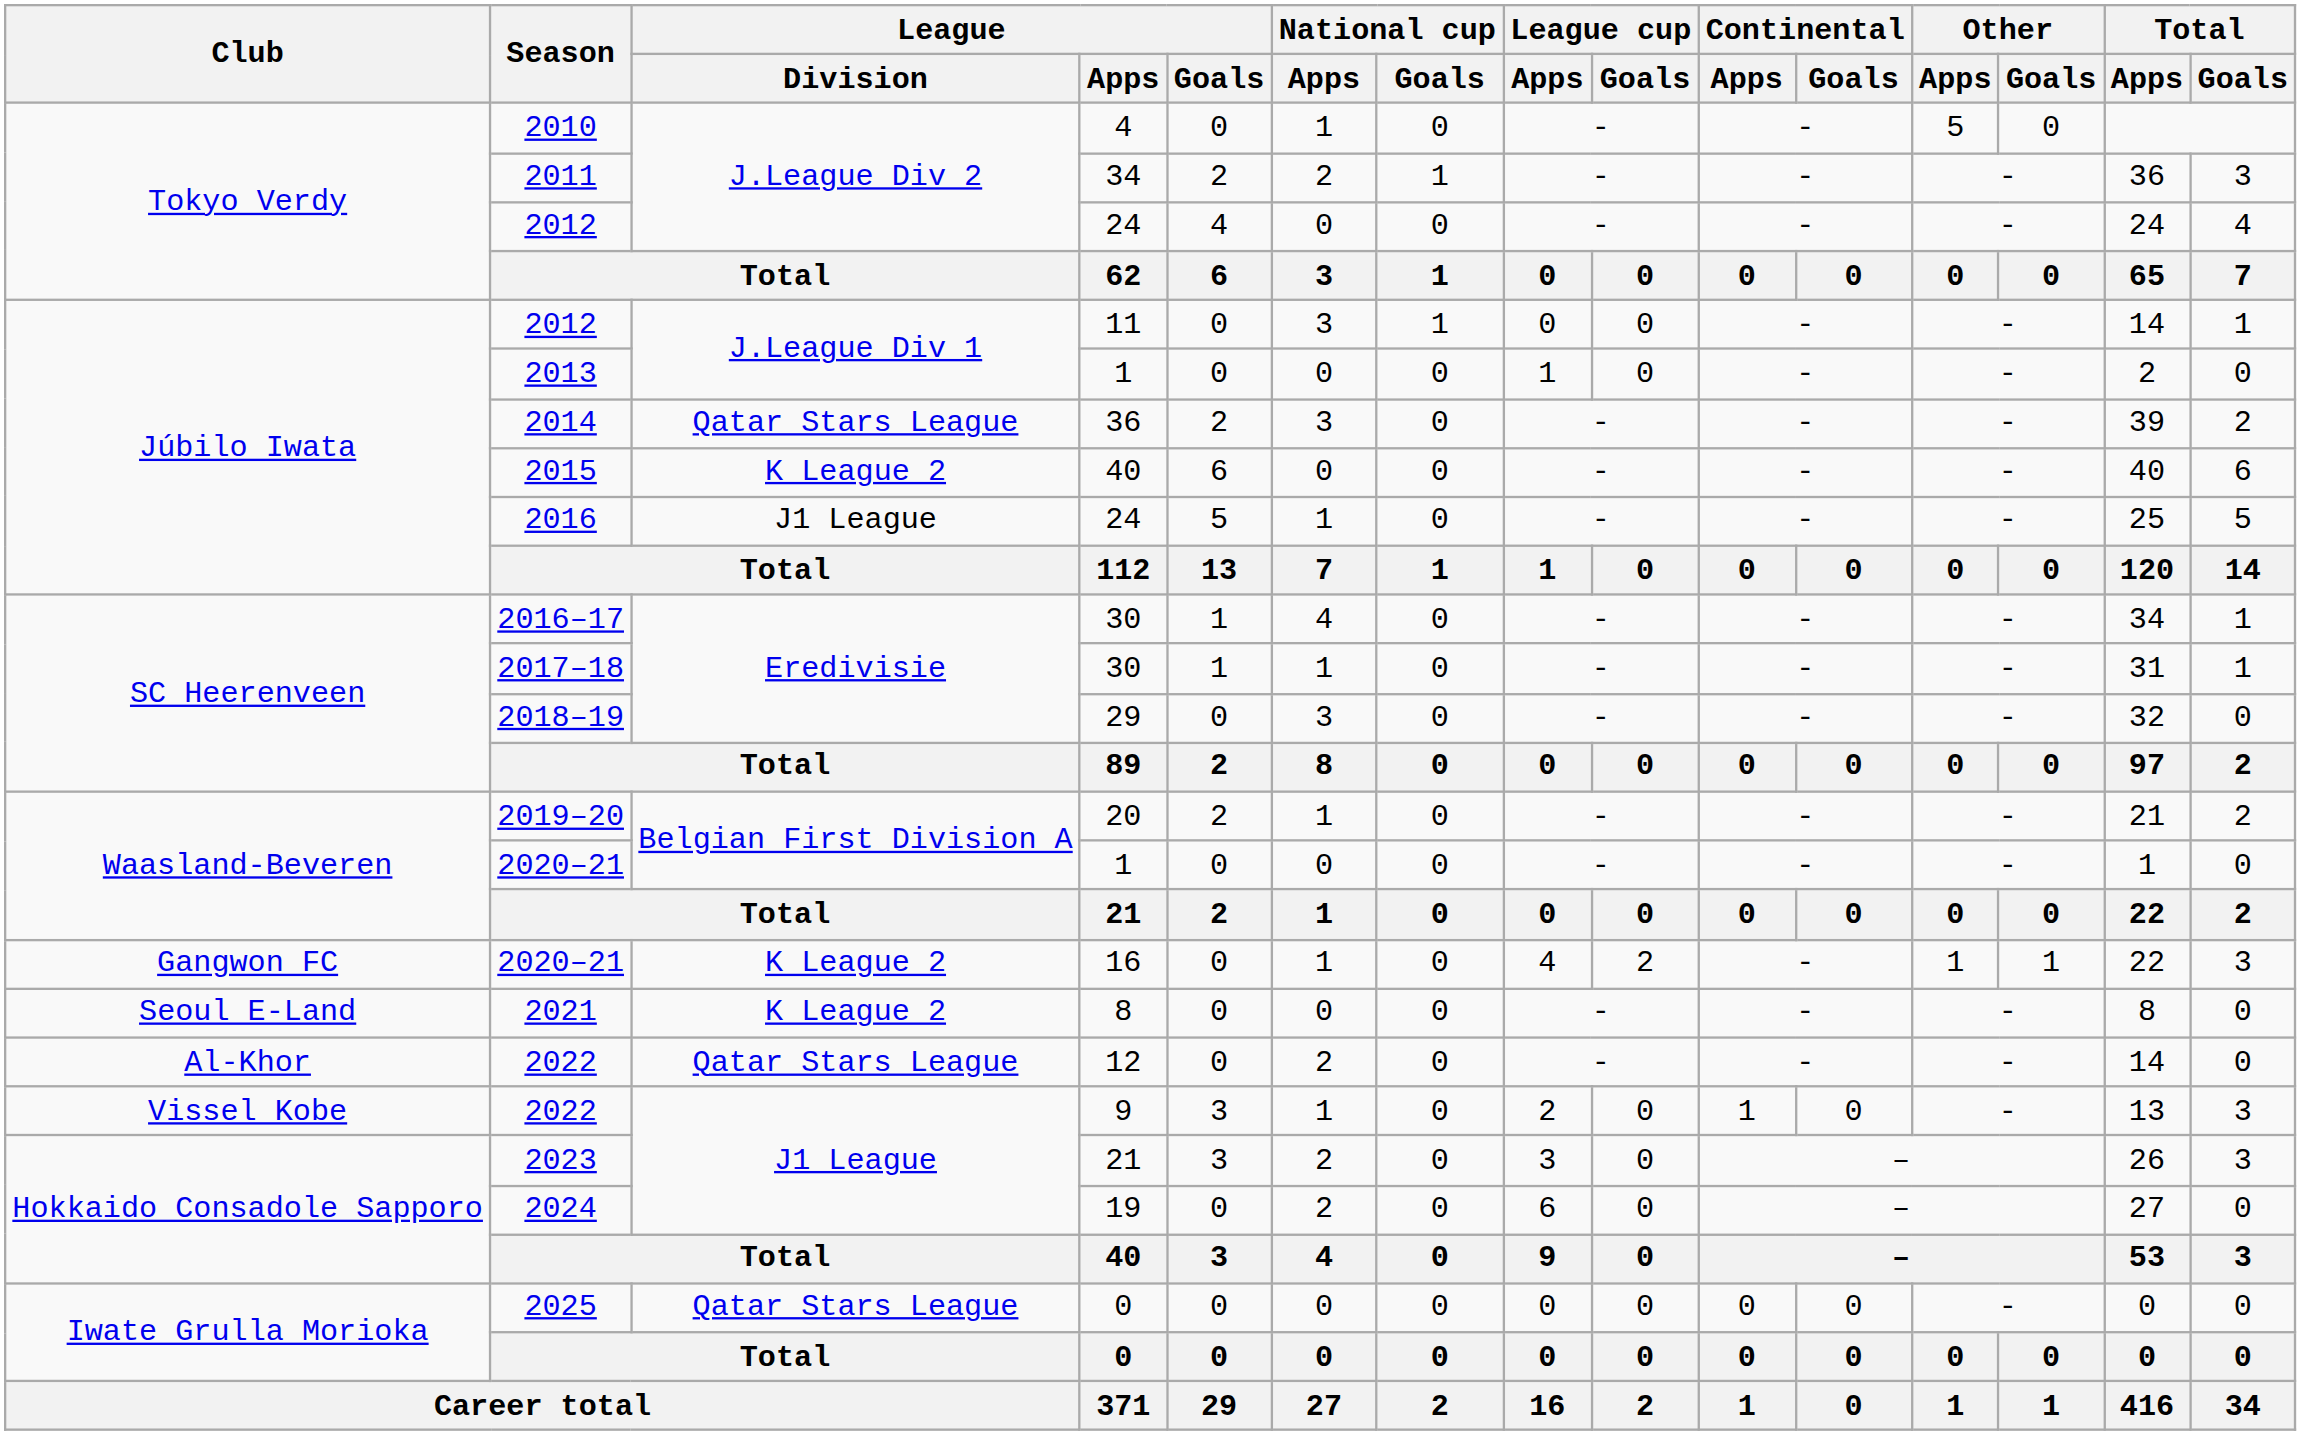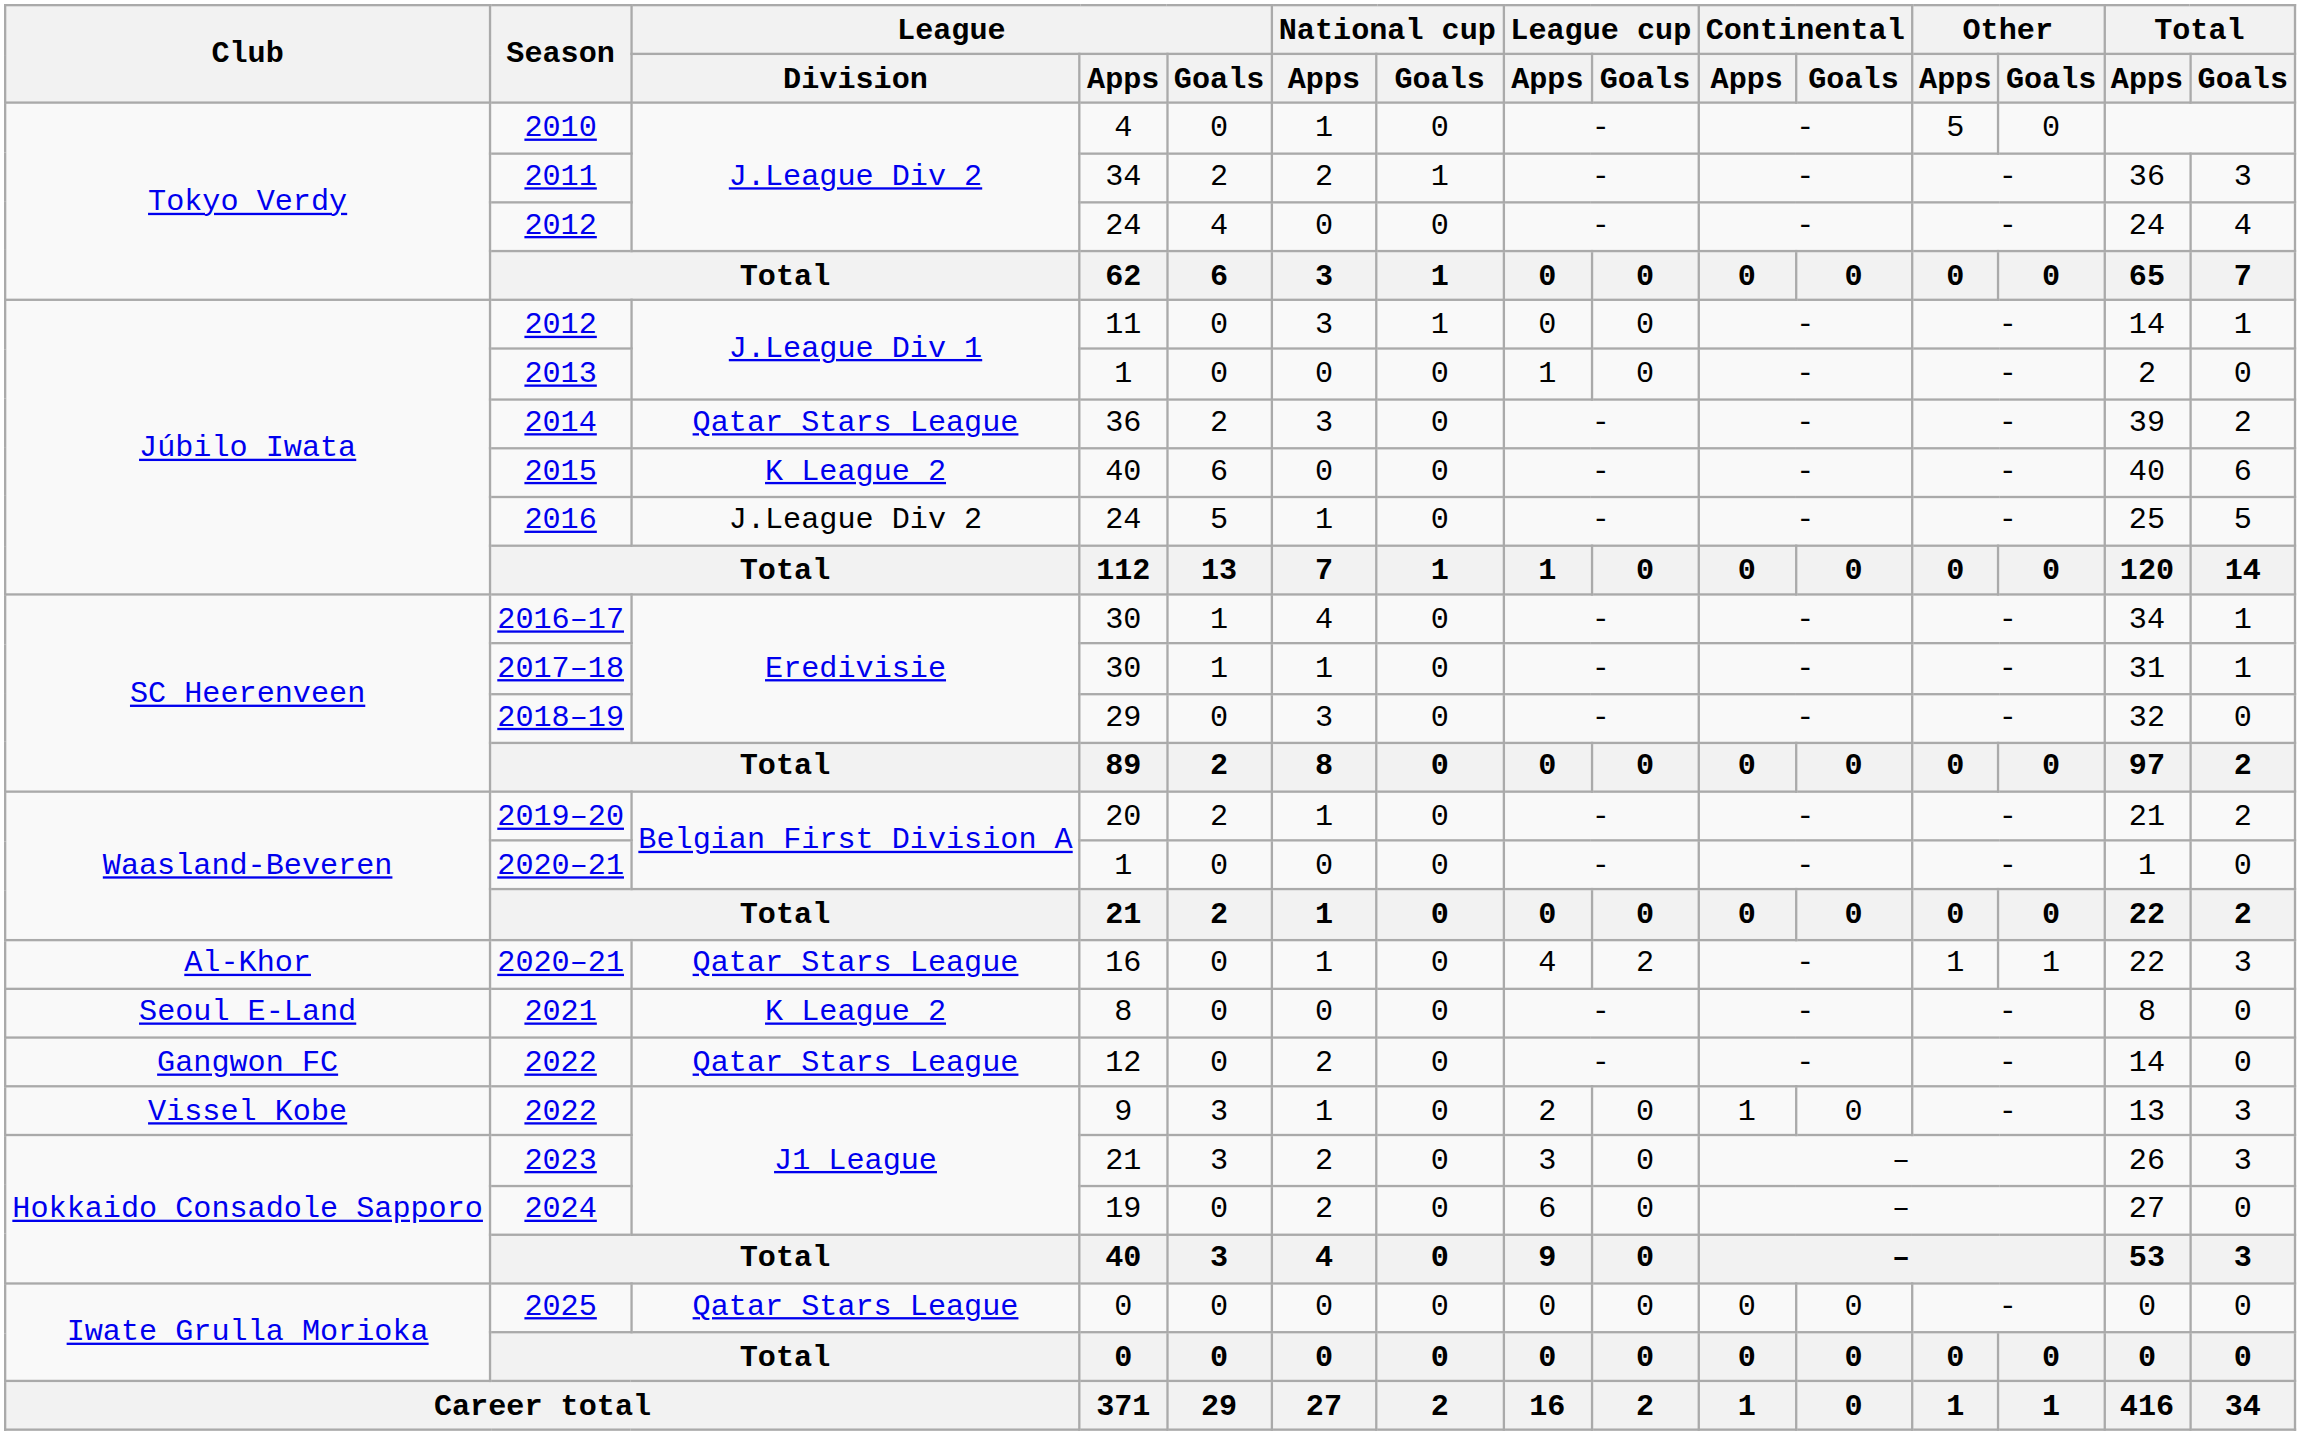 <table class="wikitable" style="text-align:center">
 <tr>
 <th rowspan="2">Club</th>
 <th rowspan="2">Season</th>
 <th colspan="3">League</th>
 <th colspan="2">National cup</th>
 <th colspan="2">League cup</th>
 <th colspan="2">Continental</th>
 <th colspan="2">Other</th>
 <th colspan="2">Total</th>
 </tr>
 <tr>
 <th>Division</th>
 <th>Apps</th>
 <th>Goals</th>
 <th>Apps</th>
 <th>Goals</th>
 <th>Apps</th>
 <th>Goals</th>
 <th>Apps</th>
 <th>Goals</th>
 <th>Apps</th>
 <th>Goals</th>
 <th>Apps</th>
 <th>Goals</th>
 </tr>
 <tr>
 <td rowspan="4"><a href='#'>Tokyo Verdy</a></td>
 <td><a href='#'>2010</a></td>
 <td rowspan="3"><a href='#'>J.League Div 2</a></td>
 <td>4</td>
 <td>0</td>
 <td>1</td>
 <td>0</td>
 <td colspan="2">-</td>
 <td colspan="2">-</td>
 <td>5</td>
 <td>0</td>
 </tr>
 <tr>
 <td><a href='#'>2011</a></td>
 <td>34</td>
 <td>2</td>
 <td>2</td>
 <td>1</td>
 <td colspan="2">-</td>
 <td colspan="2">-</td>
 <td colspan="2">-</td>
 <td>36</td>
 <td>3</td>
 </tr>
 <tr>
 <td><a href='#'>2012</a></td>
 <td>24</td>
 <td>4</td>
 <td>0</td>
 <td>0</td>
 <td colspan="2">-</td>
 <td colspan="2">-</td>
 <td colspan="2">-</td>
 <td>24</td>
 <td>4</td>
 </tr>
 <tr>
 <th colspan="2">Total</th>
 <th>62</th>
 <th>6</th>
 <th>3</th>
 <th>1</th>
 <th>0</th>
 <th>0</th>
 <th>0</th>
 <th>0</th>
 <th>0</th>
 <th>0</th>
 <th>65</th>
 <th>7</th>
 </tr>
 <tr>
 <td rowspan="6"><a href='#'>Júbilo Iwata</a></td>
 <td><a href='#'>2012</a></td>
 <td rowspan="2"><a href='#'>J.League Div 1</a></td>
 <td>11</td>
 <td>0</td>
 <td>3</td>
 <td>1</td>
 <td>0</td>
 <td>0</td>
 <td colspan="2">-</td>
 <td colspan="2">-</td>
 <td>14</td>
 <td>1</td>
 </tr>
 <tr>
 <td><a href='#'>2013</a></td>
 <td>1</td>
 <td>0</td>
 <td>0</td>
 <td>0</td>
 <td>1</td>
 <td>0</td>
 <td colspan="2">-</td>
 <td colspan="2">-</td>
 <td>2</td>
 <td>0</td>
 </tr>
 <tr>
 <td><a href='#'>2014</a></td>
 <td><a href='#'>Qatar Stars League</a></td>
 <td>36</td>
 <td>2</td>
 <td>3</td>
 <td>0</td>
 <td colspan="2">-</td>
 <td colspan="2">-</td>
 <td colspan="2">-</td>
 <td>39</td>
 <td>2</td>
 </tr>
 <tr>
 <td><a href='#'>2015</a></td>
 <td><a href='#'>K League 2</a></td>
 <td>40</td>
 <td>6</td>
 <td>0</td>
 <td>0</td>
 <td colspan="2">-</td>
 <td colspan="2">-</td>
 <td colspan="2">-</td>
 <td>40</td>
 <td>6</td>
 </tr>
 <tr>
 <td><a href='#'>2016</a></td>
-<td>J1 League</td>
+<td>J.League Div 2</td>
 <td>24</td>
 <td>5</td>
 <td>1</td>
 <td>0</td>
 <td colspan="2">-</td>
 <td colspan="2">-</td>
 <td colspan="2">-</td>
 <td>25</td>
 <td>5</td>
 </tr>
 <tr>
 <th colspan="2">Total</th>
 <th>112</th>
 <th>13</th>
 <th>7</th>
 <th>1</th>
 <th>1</th>
 <th>0</th>
 <th>0</th>
 <th>0</th>
 <th>0</th>
 <th>0</th>
 <th>120</th>
 <th>14</th>
 </tr>
 <tr>
 <td rowspan="4"><a href='#'>SC Heerenveen</a></td>
 <td><a href='#'>2016–17</a></td>
 <td rowspan="3"><a href='#'>Eredivisie</a></td>
 <td>30</td>
 <td>1</td>
 <td>4</td>
 <td>0</td>
 <td colspan="2">-</td>
 <td colspan="2">-</td>
 <td colspan="2">-</td>
 <td>34</td>
 <td>1</td>
 </tr>
 <tr>
 <td><a href='#'>2017–18</a></td>
 <td>30</td>
 <td>1</td>
 <td>1</td>
 <td>0</td>
 <td colspan="2">-</td>
 <td colspan="2">-</td>
 <td colspan="2">-</td>
 <td>31</td>
 <td>1</td>
 </tr>
 <tr>
 <td><a href='#'>2018–19</a></td>
 <td>29</td>
 <td>0</td>
 <td>3</td>
 <td>0</td>
 <td colspan="2">-</td>
 <td colspan="2">-</td>
 <td colspan="2">-</td>
 <td>32</td>
 <td>0</td>
 </tr>
 <tr>
 <th colspan="2">Total</th>
 <th>89</th>
 <th>2</th>
 <th>8</th>
 <th>0</th>
 <th>0</th>
 <th>0</th>
 <th>0</th>
 <th>0</th>
 <th>0</th>
 <th>0</th>
 <th>97</th>
 <th>2</th>
 </tr>
 <tr>
 <td rowspan="3"><a href='#'>Waasland-Beveren</a></td>
 <td><a href='#'>2019–20</a></td>
 <td rowspan="2"><a href='#'>Belgian First Division A</a></td>
 <td>20</td>
 <td>2</td>
 <td>1</td>
 <td>0</td>
 <td colspan="2">-</td>
 <td colspan="2">-</td>
 <td colspan="2">-</td>
 <td>21</td>
 <td>2</td>
 </tr>
 <tr>
 <td><a href='#'>2020–21</a></td>
 <td>1</td>
 <td>0</td>
 <td>0</td>
 <td>0</td>
 <td colspan="2">-</td>
 <td colspan="2">-</td>
 <td colspan="2">-</td>
 <td>1</td>
 <td>0</td>
 </tr>
 <tr>
 <th colspan="2">Total</th>
 <th>21</th>
 <th>2</th>
 <th>1</th>
 <th>0</th>
 <th>0</th>
 <th>0</th>
 <th>0</th>
 <th>0</th>
 <th>0</th>
 <th>0</th>
 <th>22</th>
 <th>2</th>
 </tr>
 <tr>
-<td><a href='#'>Gangwon FC</a></td>
+<td><a href='#'>Al-Khor</a></td>
 <td><a href='#'>2020–21</a></td>
-<td><a href='#'>K League 2</a></td>
+<td><a href='#'>Qatar Stars League</a></td>
 <td>16</td>
 <td>0</td>
 <td>1</td>
 <td>0</td>
 <td>4</td>
 <td>2</td>
 <td colspan="2">-</td>
 <td>1</td>
 <td>1</td>
 <td>22</td>
 <td>3</td>
 </tr>
 <tr>
 <td><a href='#'>Seoul E-Land</a></td>
 <td><a href='#'>2021</a></td>
 <td><a href='#'>K League 2</a></td>
 <td>8</td>
 <td>0</td>
 <td>0</td>
 <td>0</td>
 <td colspan="2">-</td>
 <td colspan="2">-</td>
 <td colspan="2">-</td>
 <td>8</td>
 <td>0</td>
 </tr>
 <tr>
-<td><a href='#'>Al-Khor</a></td>
+<td><a href='#'>Gangwon FC</a></td>
 <td><a href='#'>2022</a></td>
 <td><a href='#'>Qatar Stars League</a></td>
 <td>12</td>
 <td>0</td>
 <td>2</td>
 <td>0</td>
 <td colspan="2">-</td>
 <td colspan="2">-</td>
 <td colspan="2">-</td>
 <td>14</td>
 <td>0</td>
 </tr>
 <tr>
 <td><a href='#'>Vissel Kobe</a></td>
 <td><a href='#'>2022</a></td>
 <td rowspan="3"><a href='#'>J1 League</a></td>
 <td>9</td>
 <td>3</td>
 <td>1</td>
 <td>0</td>
 <td>2</td>
 <td>0</td>
 <td>1</td>
 <td>0</td>
 <td colspan="2">-</td>
 <td>13</td>
 <td>3</td>
 </tr>
 <tr>
 <td rowspan="3"><a href='#'>Hokkaido Consadole Sapporo</a></td>
 <td><a href='#'>2023</a></td>
 <td>21</td>
 <td>3</td>
 <td>2</td>
 <td>0</td>
 <td>3</td>
 <td>0</td>
 <td colspan="4">–</td>
 <td>26</td>
 <td>3</td>
 </tr>
 <tr>
 <td><a href='#'>2024</a></td>
 <td>19</td>
 <td>0</td>
 <td>2</td>
 <td>0</td>
 <td>6</td>
 <td>0</td>
 <td colspan="4">–</td>
 <td>27</td>
 <td>0</td>
 </tr>
 <tr>
 <th colspan="2">Total</th>
 <th>40</th>
 <th>3</th>
 <th>4</th>
 <th>0</th>
 <th>9</th>
 <th>0</th>
 <th colspan="4">–</th>
 <th>53</th>
 <th>3</th>
 </tr>
 <tr>
 <td rowspan="2"><a href='#'>Iwate Grulla Morioka</a></td>
 <td><a href='#'>2025</a></td>
 <td><a href='#'>Qatar Stars League</a></td>
 <td>0</td>
 <td>0</td>
 <td>0</td>
 <td>0</td>
 <td>0</td>
 <td>0</td>
 <td>0</td>
 <td>0</td>
 <td colspan="2">-</td>
 <td>0</td>
 <td>0</td>
 </tr>
 <tr>
 <th colspan="2">Total</th>
 <th>0</th>
 <th>0</th>
 <th>0</th>
 <th>0</th>
 <th>0</th>
 <th>0</th>
 <th>0</th>
 <th>0</th>
 <th>0</th>
 <th>0</th>
 <th>0</th>
 <th>0</th>
 </tr>
 <tr>
 <th colspan="3">Career total</th>
 <th>371</th>
 <th>29</th>
 <th>27</th>
 <th>2</th>
 <th>16</th>
 <th>2</th>
 <th>1</th>
 <th>0</th>
 <th>1</th>
 <th>1</th>
 <th>416</th>
 <th>34</th>
 </tr>
 </table>
